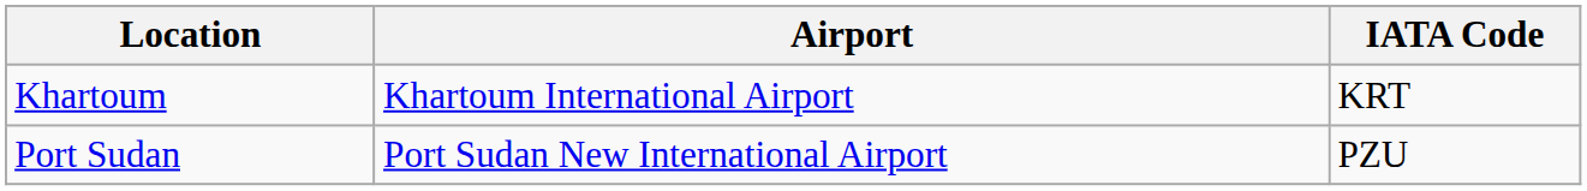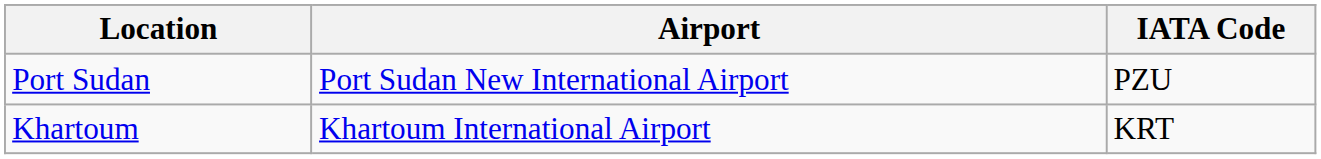 <table class="wikitable">
 <tr>
 <th scope="col" style="width:150px;"><strong>Location</strong></th>
 <th scope="col" style="width:400px;"><strong>Airport</strong></th>
 <th scope="col" style="width:100px;"><strong>IATA Code</strong></th>
 </tr>
 <tr>
+<td><a href='#'>Port Sudan</a></td>
+<td><a href='#'>Port Sudan New International Airport</a></td>
+<td>PZU</td>
+</tr>
+<tr>
 <td><a href='#'>Khartoum</a></td>
 <td><a href='#'>Khartoum International Airport</a></td>
 <td>KRT</td>
 </tr>
-<tr>
-<td><a href='#'>Port Sudan</a></td>
-<td><a href='#'>Port Sudan New International Airport</a></td>
-<td>PZU</td>
-</tr>
 </table>
